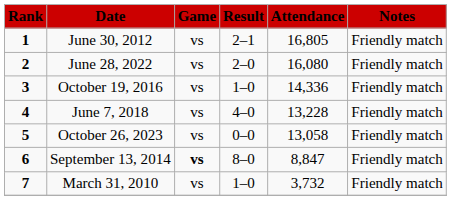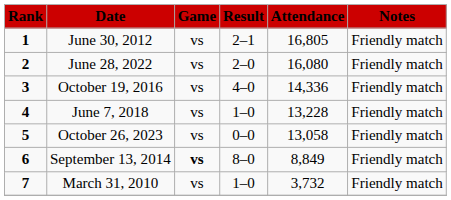 <table class="wikitable" style="text-align: center">
 <tr style="text-align:center; background:#c00;">
 <td><span><strong>Rank</strong></span></td>
 <td><span><strong>Date</strong></span></td>
 <td><span><strong>Game</strong></span></td>
 <td><span><strong>Result</strong></span></td>
 <td><span><strong>Attendance</strong></span></td>
 <td><span><strong>Notes</strong></span></td>
 </tr>
 <tr>
 <td><strong>1</strong></td>
 <td>June 30, 2012</td>
 <td> vs </td>
 <td>2–1</td>
 <td>16,805</td>
 <td>Friendly match</td>
 </tr>
 <tr>
 <td><strong>2</strong></td>
 <td>June 28, 2022</td>
 <td> vs </td>
 <td>2–0</td>
 <td>16,080</td>
 <td>Friendly match</td>
 </tr>
 <tr>
 <td><strong>3</strong></td>
 <td>October 19, 2016</td>
 <td> vs </td>
-<td>1–0</td>
+<td>4–0</td>
 <td>14,336</td>
 <td>Friendly match</td>
 </tr>
 <tr>
 <td><strong>4</strong></td>
 <td>June 7, 2018</td>
 <td> vs </td>
-<td>4–0</td>
+<td>1–0</td>
 <td>13,228</td>
 <td>Friendly match</td>
 </tr>
 <tr>
 <td><strong>5</strong></td>
 <td>October 26, 2023</td>
 <td> vs </td>
 <td>0–0</td>
 <td>13,058</td>
 <td>Friendly match</td>
 </tr>
 <tr>
 <td><strong>6</strong></td>
 <td>September 13, 2014</td>
 <td><strong> vs </strong></td>
 <td>8–0</td>
-<td>8,847</td>
+<td>8,849</td>
 <td>Friendly match</td>
 </tr>
 <tr>
 <td><strong>7</strong></td>
 <td>March 31, 2010</td>
 <td> vs </td>
 <td>1–0</td>
 <td>3,732</td>
 <td>Friendly match</td>
 </tr>
 <tr>
 </tr>
 </table>
